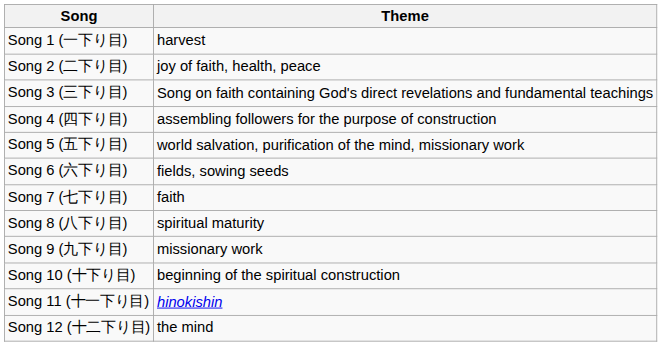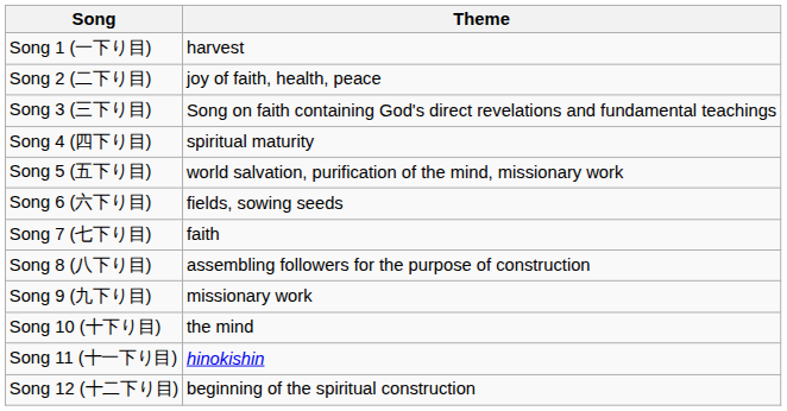 <table class="wikitable">
 <tr>
 <th>Song</th>
 <th>Theme</th>
 </tr>
 <tr>
 <td>Song 1 (一下り目)</td>
 <td>harvest</td>
 </tr>
 <tr>
 <td>Song 2 (二下り目)</td>
 <td>joy of faith, health, peace</td>
 </tr>
 <tr>
 <td>Song 3 (三下り目)</td>
 <td>Song on faith containing God's direct revelations and fundamental teachings</td>
 </tr>
 <tr>
 <td>Song 4 (四下り目)</td>
-<td>assembling followers for the purpose of construction</td>
+<td>spiritual maturity</td>
 </tr>
 <tr>
 <td>Song 5 (五下り目)</td>
 <td>world salvation, purification of the mind, missionary work</td>
 </tr>
 <tr>
 <td>Song 6 (六下り目)</td>
 <td>fields, sowing seeds</td>
 </tr>
 <tr>
 <td>Song 7 (七下り目)</td>
 <td>faith</td>
 </tr>
 <tr>
 <td>Song 8 (八下り目)</td>
-<td>spiritual maturity</td>
+<td>assembling followers for the purpose of construction</td>
 </tr>
 <tr>
 <td>Song 9 (九下り目)</td>
 <td>missionary work</td>
 </tr>
 <tr>
 <td>Song 10 (十下り目)</td>
-<td>beginning of the spiritual construction</td>
+<td>the mind</td>
 </tr>
 <tr>
 <td>Song 11 (十一下り目)</td>
 <td><em><a href='#'>hinokishin</a></em></td>
 </tr>
 <tr>
 <td>Song 12 (十二下り目)</td>
-<td>the mind</td>
+<td>beginning of the spiritual construction</td>
 </tr>
 </table>
